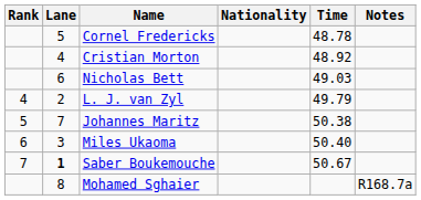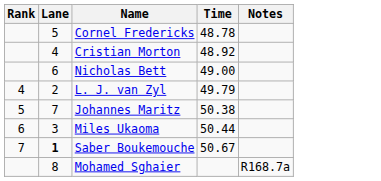 <table class="wikitable sortable" style="text-align:center">
 <tr>
 <th>Rank</th>
 <th>Lane</th>
 <th>Name</th>
-<th>Nationality</th>
 <th>Time</th>
 <th>Notes</th>
 </tr>
 <tr>
 <td></td>
 <td>5</td>
 <td align=left><a href='#'>Cornel Fredericks</a></td>
-<td align=left></td>
 <td>48.78</td>
 <td></td>
 </tr>
 <tr>
 <td></td>
 <td>4</td>
 <td align=left><a href='#'>Cristian Morton</a></td>
-<td align=left></td>
 <td>48.92</td>
 <td></td>
 </tr>
 <tr>
 <td></td>
 <td>6</td>
 <td align=left><a href='#'>Nicholas Bett</a></td>
-<td align=left></td>
-<td>49.03</td>
+<td>49.00</td>
 <td></td>
 </tr>
 <tr>
 <td>4</td>
 <td>2</td>
 <td align=left><a href='#'>L. J. van Zyl</a></td>
-<td align=left></td>
 <td>49.79</td>
 <td></td>
 </tr>
 <tr>
 <td>5</td>
 <td>7</td>
 <td align=left><a href='#'>Johannes Maritz</a></td>
-<td align=left></td>
 <td>50.38</td>
 <td></td>
 </tr>
 <tr>
 <td>6</td>
 <td>3</td>
 <td align=left><a href='#'>Miles Ukaoma</a></td>
-<td align=left></td>
-<td>50.40</td>
+<td>50.44</td>
 <td></td>
 </tr>
 <tr>
 <td>7</td>
 <td><strong>1</strong></td>
 <td align=left><a href='#'>Saber Boukemouche</a></td>
-<td align=left></td>
 <td>50.67</td>
 <td></td>
 </tr>
 <tr>
 <td></td>
 <td>8</td>
 <td align=left><a href='#'>Mohamed Sghaier</a></td>
-<td align=left></td>
 <td></td>
 <td>R168.7a</td>
 </tr>
 </table>
